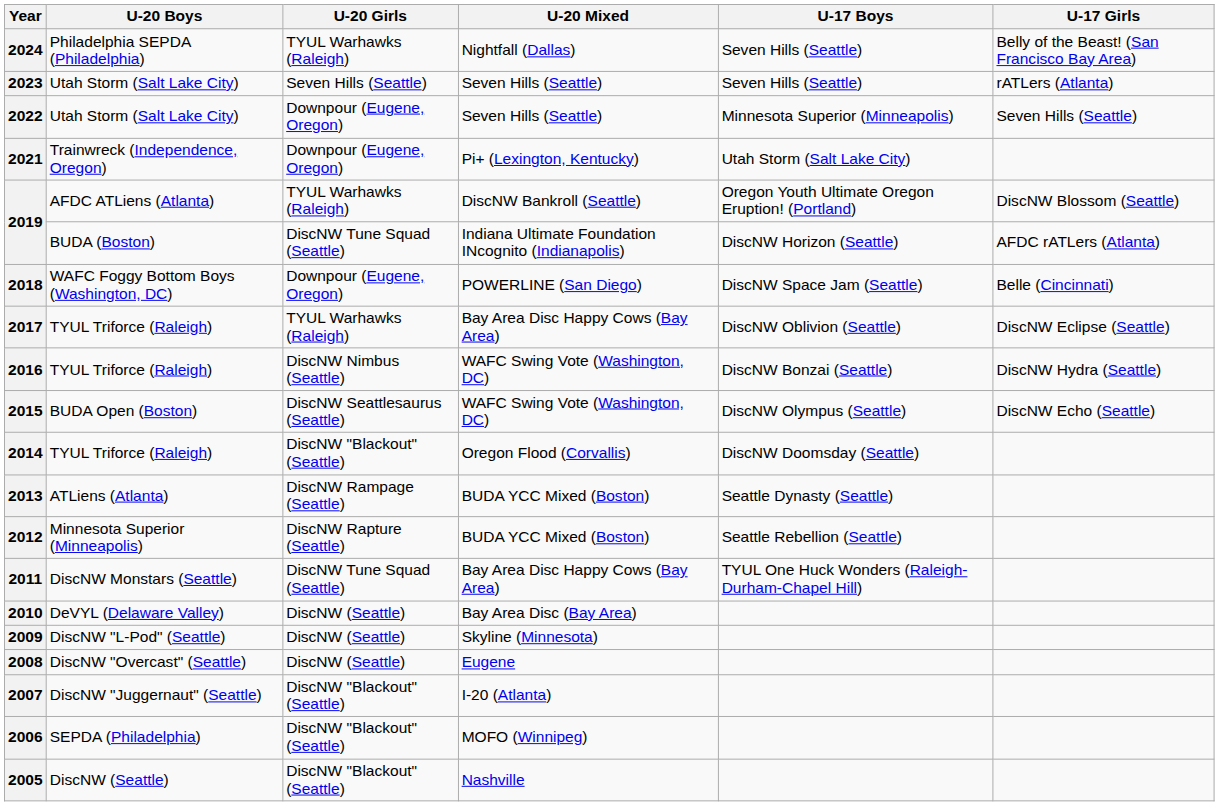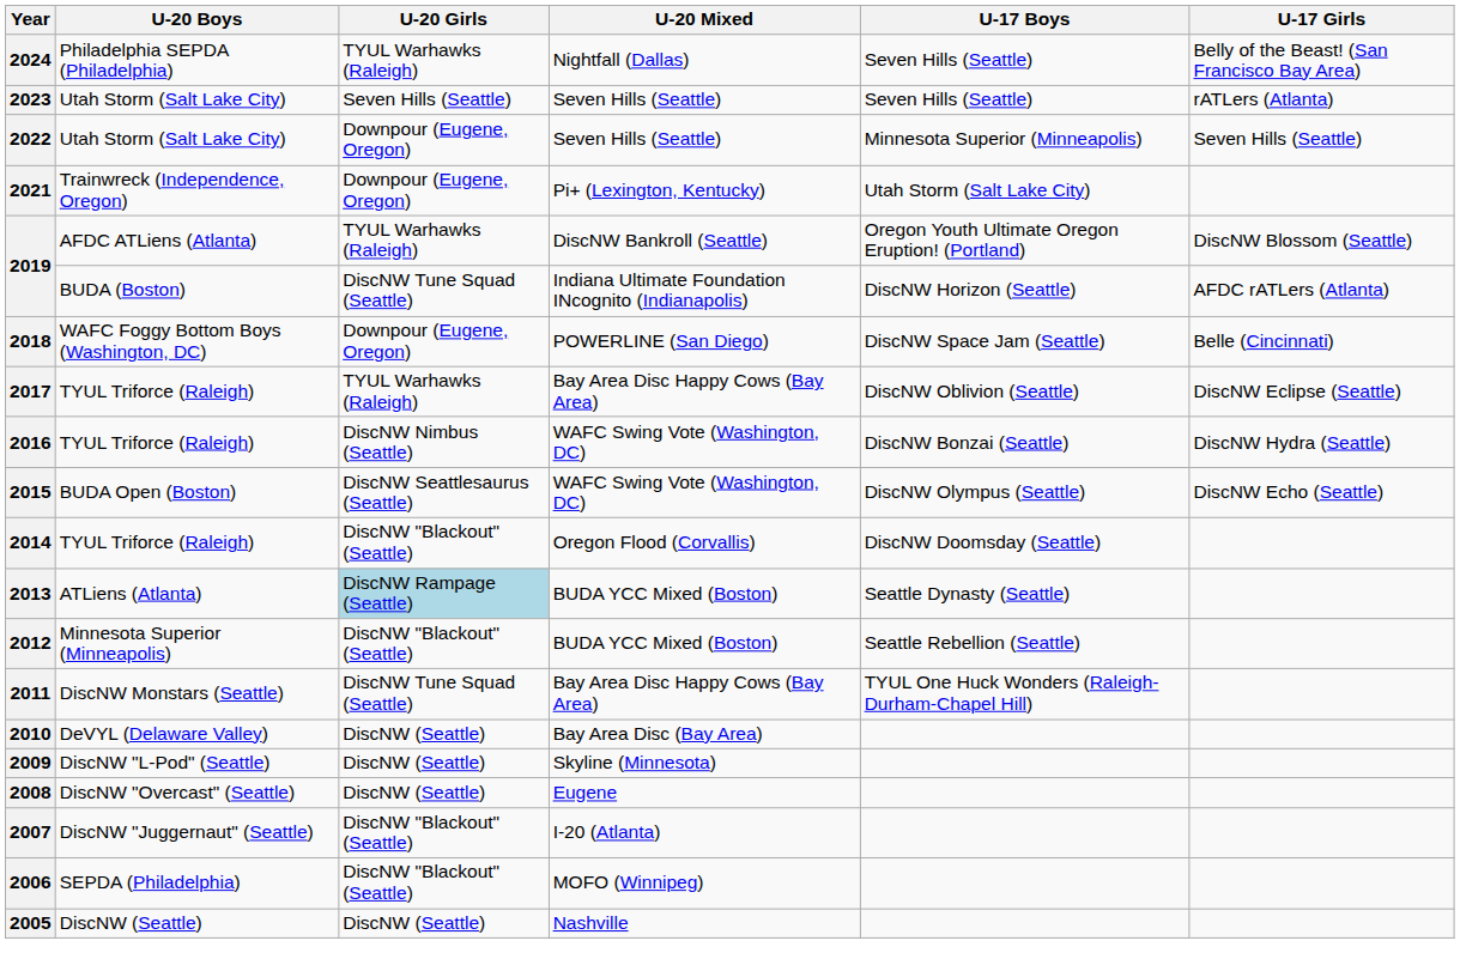 <table class="wikitable">
 <tr>
 <th>Year</th>
 <th>U-20 Boys</th>
 <th>U-20 Girls</th>
 <th>U-20 Mixed</th>
 <th>U-17 Boys</th>
 <th>U-17 Girls</th>
 </tr>
 <tr>
 <th>2024</th>
 <td>Philadelphia SEPDA (<a href='#'>Philadelphia</a>)</td>
 <td>TYUL Warhawks (<a href='#'>Raleigh</a>)</td>
 <td>Nightfall (<a href='#'>Dallas</a>)</td>
 <td>Seven Hills (<a href='#'>Seattle</a>)</td>
 <td>Belly of the Beast! (<a href='#'>San Francisco Bay Area</a>)</td>
 </tr>
 <tr>
 <th>2023</th>
 <td>Utah Storm (<a href='#'>Salt Lake City</a>)</td>
 <td>Seven Hills (<a href='#'>Seattle</a>)</td>
 <td>Seven Hills (<a href='#'>Seattle</a>)</td>
 <td>Seven Hills (<a href='#'>Seattle</a>)</td>
 <td>rATLers (<a href='#'>Atlanta</a>)</td>
 </tr>
 <tr>
 <th>2022</th>
 <td>Utah Storm (<a href='#'>Salt Lake City</a>)</td>
 <td>Downpour (<a href='#'>Eugene, Oregon</a>)</td>
 <td>Seven Hills (<a href='#'>Seattle</a>)</td>
 <td>Minnesota Superior (<a href='#'>Minneapolis</a>)</td>
 <td>Seven Hills (<a href='#'>Seattle</a>)</td>
 </tr>
 <tr>
 <th>2021</th>
 <td>Trainwreck (<a href='#'>Independence, Oregon</a>)</td>
 <td>Downpour (<a href='#'>Eugene, Oregon</a>)</td>
 <td>Pi+ (<a href='#'>Lexington, Kentucky</a>)</td>
 <td>Utah Storm (<a href='#'>Salt Lake City</a>)</td>
 <td></td>
 </tr>
 <tr>
 <th rowspan="2">2019</th>
 <td>AFDC ATLiens (<a href='#'>Atlanta</a>)</td>
 <td>TYUL Warhawks (<a href='#'>Raleigh</a>)</td>
 <td>DiscNW Bankroll (<a href='#'>Seattle</a>)</td>
 <td>Oregon Youth Ultimate Oregon Eruption! (<a href='#'>Portland</a>)</td>
 <td>DiscNW Blossom (<a href='#'>Seattle</a>)</td>
 </tr>
 <tr>
 <td>BUDA (<a href='#'>Boston</a>)</td>
 <td>DiscNW Tune Squad (<a href='#'>Seattle</a>)</td>
 <td>Indiana Ultimate Foundation INcognito (<a href='#'>Indianapolis</a>)</td>
 <td>DiscNW Horizon (<a href='#'>Seattle</a>)</td>
 <td>AFDC rATLers (<a href='#'>Atlanta</a>)</td>
 </tr>
 <tr>
 <th>2018</th>
 <td>WAFC Foggy Bottom Boys (<a href='#'>Washington, DC</a>)</td>
 <td>Downpour (<a href='#'>Eugene, Oregon</a>)</td>
 <td>POWERLINE (<a href='#'>San Diego</a>)</td>
 <td>DiscNW Space Jam (<a href='#'>Seattle</a>)</td>
 <td>Belle (<a href='#'>Cincinnati</a>)</td>
 </tr>
 <tr>
 <th>2017</th>
 <td>TYUL Triforce (<a href='#'>Raleigh</a>)</td>
 <td>TYUL Warhawks (<a href='#'>Raleigh</a>)</td>
 <td>Bay Area Disc Happy Cows (<a href='#'>Bay Area</a>)</td>
 <td>DiscNW Oblivion (<a href='#'>Seattle</a>)</td>
 <td>DiscNW Eclipse (<a href='#'>Seattle</a>)</td>
 </tr>
 <tr>
 <th>2016</th>
 <td>TYUL Triforce (<a href='#'>Raleigh</a>)</td>
 <td>DiscNW Nimbus (<a href='#'>Seattle</a>)</td>
 <td>WAFC Swing Vote (<a href='#'>Washington, DC</a>)</td>
 <td>DiscNW Bonzai (<a href='#'>Seattle</a>)</td>
 <td>DiscNW Hydra (<a href='#'>Seattle</a>)</td>
 </tr>
 <tr>
 <th>2015</th>
 <td>BUDA Open (<a href='#'>Boston</a>)</td>
 <td>DiscNW Seattlesaurus (<a href='#'>Seattle</a>)</td>
 <td>WAFC Swing Vote (<a href='#'>Washington, DC</a>)</td>
 <td>DiscNW Olympus (<a href='#'>Seattle</a>)</td>
 <td>DiscNW Echo (<a href='#'>Seattle</a>)</td>
 </tr>
 <tr>
 <th>2014</th>
 <td>TYUL Triforce (<a href='#'>Raleigh</a>)</td>
 <td>DiscNW "Blackout" (<a href='#'>Seattle</a>)</td>
 <td>Oregon Flood (<a href='#'>Corvallis</a>)</td>
 <td>DiscNW Doomsday (<a href='#'>Seattle</a>)</td>
 <td></td>
 </tr>
 <tr>
 <th>2013</th>
 <td>ATLiens (<a href='#'>Atlanta</a>)</td>
-<td>DiscNW Rampage (<a href='#'>Seattle</a>)</td>
+<td style="background: lightblue;">DiscNW Rampage (<a href='#'>Seattle</a>)</td>
 <td>BUDA YCC Mixed (<a href='#'>Boston</a>)</td>
 <td>Seattle Dynasty (<a href='#'>Seattle</a>)</td>
 <td></td>
 </tr>
 <tr>
 <th>2012</th>
 <td>Minnesota Superior (<a href='#'>Minneapolis</a>)</td>
-<td>DiscNW Rapture (<a href='#'>Seattle</a>)</td>
+<td>DiscNW "Blackout" (<a href='#'>Seattle</a>)</td>
 <td>BUDA YCC Mixed (<a href='#'>Boston</a>)</td>
 <td>Seattle Rebellion (<a href='#'>Seattle</a>)</td>
 <td></td>
 </tr>
 <tr>
 <th>2011</th>
 <td>DiscNW Monstars (<a href='#'>Seattle</a>)</td>
 <td>DiscNW Tune Squad (<a href='#'>Seattle</a>)</td>
 <td>Bay Area Disc Happy Cows (<a href='#'>Bay Area</a>)</td>
 <td>TYUL One Huck Wonders (<a href='#'>Raleigh-Durham-Chapel Hill</a>)</td>
 <td></td>
 </tr>
 <tr>
 <th>2010</th>
 <td>DeVYL (<a href='#'>Delaware Valley</a>)</td>
 <td>DiscNW (<a href='#'>Seattle</a>)</td>
 <td>Bay Area Disc (<a href='#'>Bay Area</a>)</td>
 <td></td>
 <td></td>
 </tr>
 <tr>
 <th>2009</th>
 <td>DiscNW "L-Pod" (<a href='#'>Seattle</a>)</td>
 <td>DiscNW (<a href='#'>Seattle</a>)</td>
 <td>Skyline (<a href='#'>Minnesota</a>)</td>
 <td></td>
 <td></td>
 </tr>
 <tr>
 <th>2008</th>
 <td>DiscNW "Overcast" (<a href='#'>Seattle</a>)</td>
 <td>DiscNW (<a href='#'>Seattle</a>)</td>
 <td><a href='#'>Eugene</a></td>
 <td></td>
 <td></td>
 </tr>
 <tr>
 <th>2007</th>
 <td>DiscNW "Juggernaut" (<a href='#'>Seattle</a>)</td>
 <td>DiscNW "Blackout" (<a href='#'>Seattle</a>)</td>
 <td>I-20 (<a href='#'>Atlanta</a>)</td>
 <td></td>
 <td></td>
 </tr>
 <tr>
 <th>2006</th>
 <td>SEPDA (<a href='#'>Philadelphia</a>)</td>
 <td>DiscNW "Blackout" (<a href='#'>Seattle</a>)</td>
 <td>MOFO (<a href='#'>Winnipeg</a>)</td>
 <td></td>
 <td></td>
 </tr>
 <tr>
 <th>2005</th>
 <td>DiscNW (<a href='#'>Seattle</a>)</td>
-<td>DiscNW "Blackout" (<a href='#'>Seattle</a>)</td>
+<td>DiscNW (<a href='#'>Seattle</a>)</td>
 <td><a href='#'>Nashville</a></td>
 <td></td>
 <td></td>
 </tr>
 </table>
